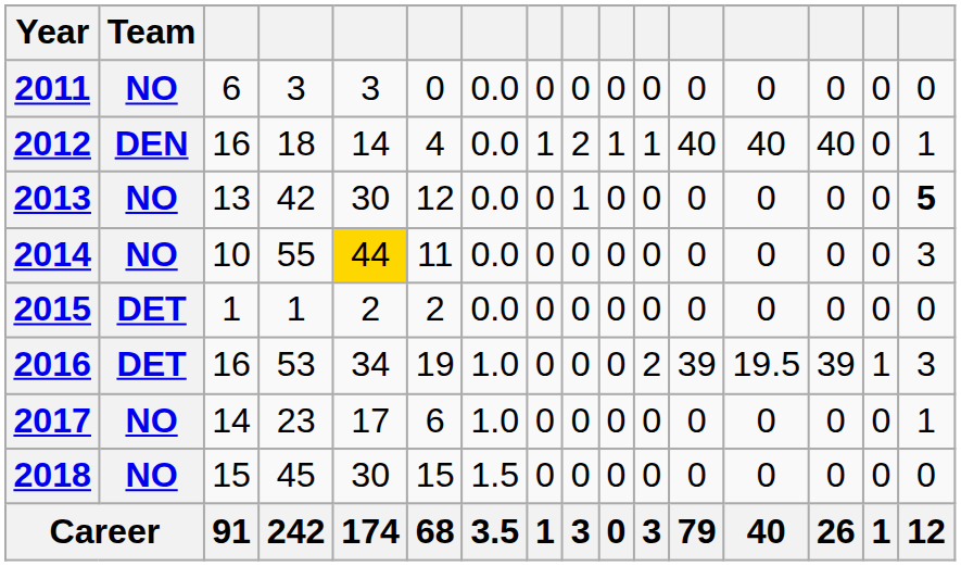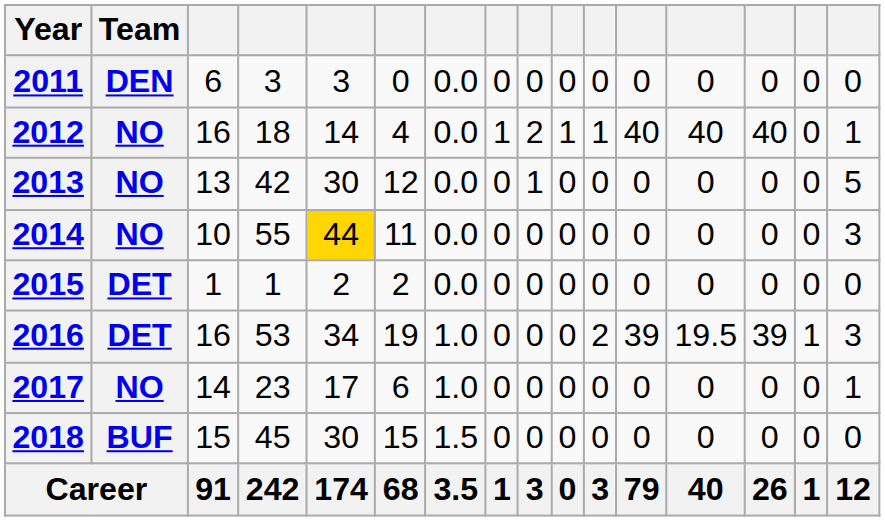 <table class="wikitable sortable" style="text-align:center">
 <tr>
 <th>Year</th>
 <th>Team</th>
 <th></th>
 <th></th>
 <th></th>
 <th></th>
 <th></th>
 <th></th>
 <th></th>
 <th></th>
 <th></th>
 <th></th>
 <th></th>
 <th></th>
 <th></th>
 <th></th>
 </tr>
 <tr>
 <th><a href='#'>2011</a></th>
-<th><a href='#'>NO</a></th>
+<th><a href='#'>DEN</a></th>
 <td>6</td>
 <td>3</td>
 <td>3</td>
 <td>0</td>
 <td>0.0</td>
 <td>0</td>
 <td>0</td>
 <td>0</td>
 <td>0</td>
 <td>0</td>
 <td>0</td>
 <td>0</td>
 <td>0</td>
 <td>0</td>
 </tr>
 <tr>
 <th><a href='#'>2012</a></th>
-<th><a href='#'>DEN</a></th>
+<th><a href='#'>NO</a></th>
 <td>16</td>
 <td>18</td>
 <td>14</td>
 <td>4</td>
 <td>0.0</td>
 <td>1</td>
 <td>2</td>
 <td>1</td>
 <td>1</td>
 <td>40</td>
 <td>40</td>
 <td>40</td>
 <td>0</td>
 <td>1</td>
 </tr>
 <tr>
 <th><a href='#'>2013</a></th>
 <th><a href='#'>NO</a></th>
 <td>13</td>
 <td>42</td>
 <td>30</td>
 <td>12</td>
 <td>0.0</td>
 <td>0</td>
 <td>1</td>
 <td>0</td>
 <td>0</td>
 <td>0</td>
 <td>0</td>
 <td>0</td>
 <td>0</td>
-<td><strong>5</strong></td>
+<td>5</td>
 </tr>
 <tr>
 <th><a href='#'>2014</a></th>
 <th><a href='#'>NO</a></th>
 <td>10</td>
 <td>55</td>
 <td style="background: gold;">44</td>
 <td>11</td>
 <td>0.0</td>
 <td>0</td>
 <td>0</td>
 <td>0</td>
 <td>0</td>
 <td>0</td>
 <td>0</td>
 <td>0</td>
 <td>0</td>
 <td>3</td>
 </tr>
 <tr>
 <th><a href='#'>2015</a></th>
 <th><a href='#'>DET</a></th>
 <td>1</td>
 <td>1</td>
 <td>2</td>
 <td>2</td>
 <td>0.0</td>
 <td>0</td>
 <td>0</td>
 <td>0</td>
 <td>0</td>
 <td>0</td>
 <td>0</td>
 <td>0</td>
 <td>0</td>
 <td>0</td>
 </tr>
 <tr>
 <th><a href='#'>2016</a></th>
 <th><a href='#'>DET</a></th>
 <td>16</td>
 <td>53</td>
 <td>34</td>
 <td>19</td>
 <td>1.0</td>
 <td>0</td>
 <td>0</td>
 <td>0</td>
 <td>2</td>
 <td>39</td>
 <td>19.5</td>
 <td>39</td>
 <td>1</td>
 <td>3</td>
 </tr>
 <tr>
 <th><a href='#'>2017</a></th>
 <th><a href='#'>NO</a></th>
 <td>14</td>
 <td>23</td>
 <td>17</td>
 <td>6</td>
 <td>1.0</td>
 <td>0</td>
 <td>0</td>
 <td>0</td>
 <td>0</td>
 <td>0</td>
 <td>0</td>
 <td>0</td>
 <td>0</td>
 <td>1</td>
 </tr>
 <tr>
 <th><a href='#'>2018</a></th>
-<th><a href='#'>NO</a></th>
+<th><a href='#'>BUF</a></th>
 <td>15</td>
 <td>45</td>
 <td>30</td>
 <td>15</td>
 <td>1.5</td>
 <td>0</td>
 <td>0</td>
 <td>0</td>
 <td>0</td>
 <td>0</td>
 <td>0</td>
 <td>0</td>
 <td>0</td>
 <td>0</td>
 </tr>
 <tr class="sortbottom">
 <th colspan="2">Career</th>
 <th>91</th>
 <th>242</th>
 <th>174</th>
 <th>68</th>
 <th>3.5</th>
 <th>1</th>
 <th>3</th>
 <th>0</th>
 <th>3</th>
 <th>79</th>
 <th>40</th>
 <th>26</th>
 <th>1</th>
 <th>12</th>
 </tr>
 </table>
